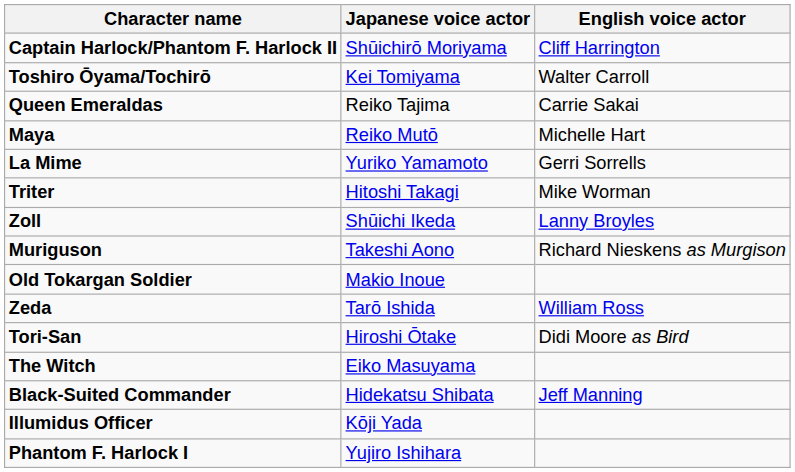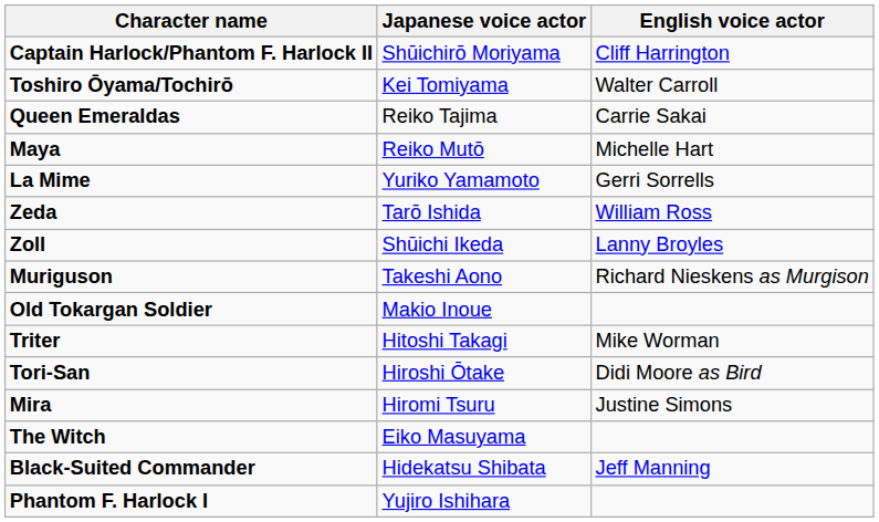 <table class="wikitable">
 <tr>
 <th>Character name</th>
 <th>Japanese voice actor</th>
 <th>English voice actor</th>
 </tr>
 <tr>
 <td><strong>Captain Harlock/Phantom F. Harlock II</strong></td>
 <td><a href='#'>Shūichirō Moriyama</a></td>
 <td><a href='#'>Cliff Harrington</a></td>
 </tr>
 <tr>
 <td><strong>Toshiro Ōyama/Tochirō</strong></td>
 <td><a href='#'>Kei Tomiyama</a></td>
 <td>Walter Carroll</td>
 </tr>
 <tr>
 <td><strong>Queen Emeraldas</strong></td>
 <td>Reiko Tajima</td>
 <td>Carrie Sakai</td>
 </tr>
 <tr>
 <td><strong>Maya</strong></td>
 <td><a href='#'>Reiko Mutō</a></td>
 <td>Michelle Hart</td>
 </tr>
 <tr>
 <td><strong>La Mime</strong></td>
 <td><a href='#'>Yuriko Yamamoto</a></td>
 <td>Gerri Sorrells</td>
 </tr>
 <tr>
-<td><strong>Triter</strong></td>
-<td><a href='#'>Hitoshi Takagi</a></td>
-<td>Mike Worman</td>
+<td><strong>Zeda</strong></td>
+<td><a href='#'>Tarō Ishida</a></td>
+<td><a href='#'>William Ross</a></td>
 </tr>
 <tr>
 <td><strong>Zoll</strong></td>
 <td><a href='#'>Shūichi Ikeda</a></td>
 <td><a href='#'>Lanny Broyles</a></td>
 </tr>
 <tr>
 <td><strong>Muriguson</strong></td>
 <td><a href='#'>Takeshi Aono</a></td>
 <td>Richard Nieskens <em>as Murgison</em></td>
 </tr>
 <tr>
 <td><strong>Old Tokargan Soldier</strong></td>
 <td><a href='#'>Makio Inoue</a></td>
 <td></td>
 </tr>
 <tr>
-<td><strong>Zeda</strong></td>
-<td><a href='#'>Tarō Ishida</a></td>
-<td><a href='#'>William Ross</a></td>
+<td><strong>Triter</strong></td>
+<td><a href='#'>Hitoshi Takagi</a></td>
+<td>Mike Worman</td>
 </tr>
 <tr>
 <td><strong>Tori-San</strong></td>
 <td><a href='#'>Hiroshi Ōtake</a></td>
 <td>Didi Moore <em>as Bird</em></td>
+</tr>
+<tr>
+<td><strong>Mira</strong></td>
+<td><a href='#'>Hiromi Tsuru</a></td>
+<td>Justine Simons</td>
 </tr>
 <tr>
 <td><strong>The Witch</strong></td>
 <td><a href='#'>Eiko Masuyama</a></td>
 <td></td>
 </tr>
 <tr>
 <td><strong>Black-Suited Commander</strong></td>
 <td><a href='#'>Hidekatsu Shibata</a></td>
 <td><a href='#'>Jeff Manning</a></td>
 </tr>
 <tr>
-<td><strong>Illumidus Officer</strong></td>
-<td><a href='#'>Kōji Yada</a></td>
-<td></td>
-</tr>
-<tr>
 <td><strong>Phantom F. Harlock I</strong></td>
 <td><a href='#'>Yujiro Ishihara</a></td>
 <td></td>
 </tr>
 </table>
